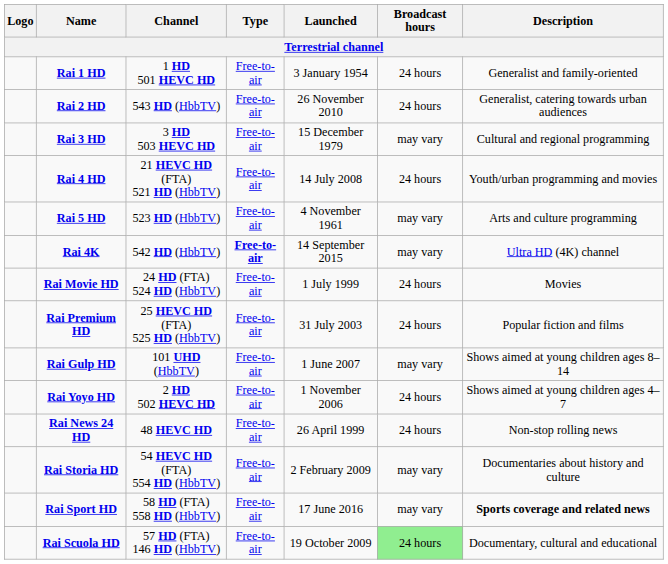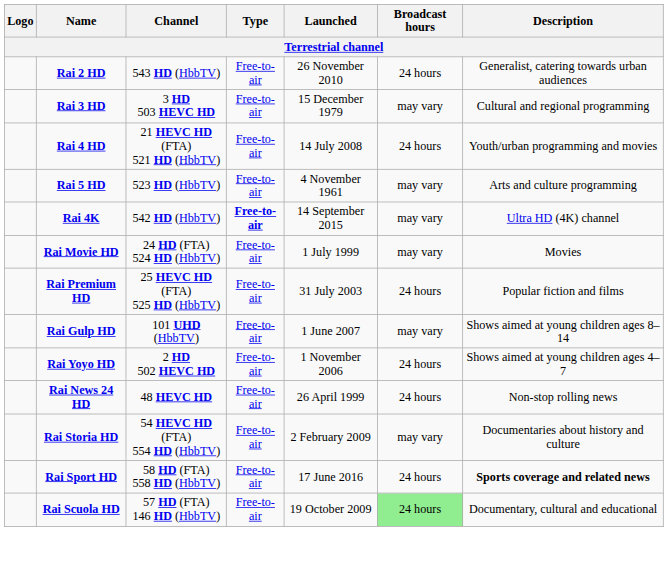 <table class="wikitable" style="text-align:center">
 <tr>
 <th>Logo</th>
 <th>Name</th>
 <th>Channel</th>
 <th>Type</th>
 <th>Launched</th>
 <th>Broadcast hours</th>
 <th>Description</th>
 </tr>
 <tr>
 <th colspan="7"><a href='#'>Terrestrial channel</a></th>
-</tr>
-<tr>
-<td></td>
-<td><strong><a href='#'>Rai 1 HD</a></strong></td>
-<td>1 <strong><a href='#'>HD</a></strong><br>501 <strong><a href='#'>HEVC HD</a></strong></td>
-<td><a href='#'>Free-to-air</a></td>
-<td>3 January 1954</td>
-<td>24 hours</td>
-<td>Generalist and family-oriented</td>
 </tr>
 <tr>
 <td></td>
 <td><strong><a href='#'>Rai 2 HD</a></strong></td>
 <td>543 <strong><a href='#'>HD</a></strong> (<a href='#'>HbbTV</a>)</td>
 <td><a href='#'>Free-to-air</a></td>
 <td>26 November 2010</td>
 <td>24 hours</td>
 <td>Generalist, catering towards urban audiences</td>
 </tr>
 <tr>
 <td></td>
 <td><strong><a href='#'>Rai 3 HD</a></strong></td>
 <td>3 <strong><a href='#'>HD</a></strong><br>503 <strong><a href='#'>HEVC HD</a></strong></td>
 <td><a href='#'>Free-to-air</a></td>
 <td>15 December 1979</td>
 <td>may vary</td>
 <td>Cultural and regional programming</td>
 </tr>
 <tr>
 <td></td>
 <td><strong><a href='#'>Rai 4 HD</a></strong></td>
 <td>21 <strong><a href='#'>HEVC HD</a></strong> (FTA)<br>521 <strong><a href='#'>HD</a></strong> (<a href='#'>HbbTV</a>)</td>
 <td><a href='#'>Free-to-air</a></td>
 <td>14 July 2008</td>
 <td>24 hours</td>
 <td>Youth/urban programming and movies</td>
 </tr>
 <tr>
 <td></td>
 <td><strong><a href='#'>Rai 5 HD</a></strong></td>
 <td>523 <strong><a href='#'>HD</a></strong> (<a href='#'>HbbTV</a>)</td>
 <td><a href='#'>Free-to-air</a></td>
 <td>4 November 1961</td>
 <td>may vary</td>
 <td>Arts and culture programming</td>
 </tr>
 <tr>
 <td></td>
 <td><strong><a href='#'>Rai 4K</a></strong></td>
 <td>542 <strong><a href='#'>HD</a></strong> (<a href='#'>HbbTV</a>)</td>
 <td><strong><a href='#'>Free-to-air</a></strong></td>
 <td>14 September 2015</td>
 <td>may vary</td>
 <td><a href='#'>Ultra HD</a> (4K) channel</td>
 </tr>
 <tr>
 <td></td>
 <td><strong><a href='#'>Rai Movie HD</a></strong></td>
 <td>24 <strong><a href='#'>HD</a></strong> (FTA)<br>524 <strong><a href='#'>HD</a></strong> (<a href='#'>HbbTV</a>)</td>
 <td><a href='#'>Free-to-air</a></td>
 <td>1 July 1999</td>
-<td>24 hours</td>
+<td>may vary</td>
 <td>Movies</td>
 </tr>
 <tr>
 <td></td>
 <td><strong><a href='#'>Rai Premium HD</a></strong></td>
 <td>25 <strong><a href='#'>HEVC HD</a></strong> (FTA)<br>525 <strong><a href='#'>HD</a></strong> (<a href='#'>HbbTV</a>)</td>
 <td><a href='#'>Free-to-air</a></td>
 <td>31 July 2003</td>
 <td>24 hours</td>
 <td>Popular fiction and films</td>
 </tr>
 <tr>
 <td></td>
 <td><strong><a href='#'>Rai Gulp HD</a></strong></td>
 <td>101 <strong><a href='#'>UHD</a></strong> (<a href='#'>HbbTV</a>)</td>
 <td><a href='#'>Free-to-air</a></td>
 <td>1 June 2007</td>
 <td>may vary</td>
 <td>Shows aimed at young children ages 8–14</td>
 </tr>
 <tr>
 <td></td>
 <td><strong><a href='#'>Rai Yoyo HD</a></strong></td>
 <td>2 <strong><a href='#'>HD</a></strong><br>502 <strong><a href='#'>HEVC HD</a></strong></td>
 <td><a href='#'>Free-to-air</a></td>
 <td>1 November 2006</td>
 <td>24 hours</td>
 <td>Shows aimed at young children ages 4–7</td>
 </tr>
 <tr>
 <td></td>
 <td><strong><a href='#'>Rai News 24 HD</a></strong></td>
 <td>48 <strong><a href='#'>HEVC HD</a></strong></td>
 <td><a href='#'>Free-to-air</a></td>
 <td>26 April 1999</td>
 <td>24 hours</td>
 <td>Non-stop rolling news</td>
 </tr>
 <tr>
 <td></td>
 <td><strong><a href='#'>Rai Storia HD</a></strong></td>
 <td>54 <strong><a href='#'>HEVC HD</a></strong> (FTA)<br>554 <strong><a href='#'>HD</a></strong> (<a href='#'>HbbTV</a>)</td>
 <td><a href='#'>Free-to-air</a></td>
 <td>2 February 2009</td>
 <td>may vary</td>
 <td>Documentaries about history and culture</td>
 </tr>
 <tr>
 <td></td>
 <td><strong><a href='#'>Rai Sport HD</a></strong></td>
 <td>58 <strong><a href='#'>HD</a></strong> (FTA)<br>558 <strong><a href='#'>HD</a></strong> (<a href='#'>HbbTV</a>)</td>
 <td><a href='#'>Free-to-air</a></td>
 <td>17 June 2016</td>
-<td>may vary</td>
+<td>24 hours</td>
 <td><strong>Sports coverage and related news</strong></td>
 </tr>
 <tr>
 <td></td>
 <td><strong><a href='#'>Rai Scuola HD</a></strong></td>
 <td>57 <strong><a href='#'>HD</a></strong> (FTA)<br>146 <strong><a href='#'>HD</a></strong> (<a href='#'>HbbTV</a>)</td>
 <td><a href='#'>Free-to-air</a></td>
 <td>19 October 2009</td>
 <td style="background: lightgreen;">24 hours</td>
 <td>Documentary, cultural and educational</td>
 </tr>
 </table>
